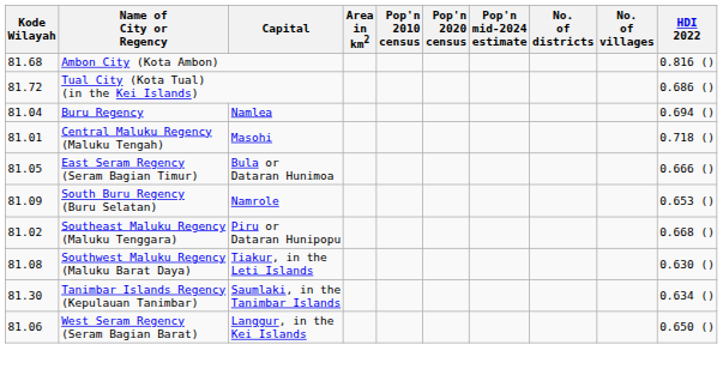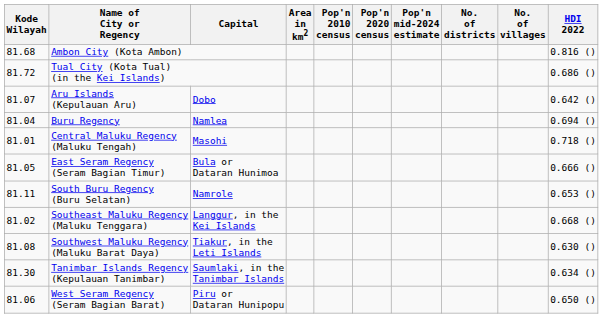 <table class="wikitable sortable">
 <tr>
 <th>Kode<br>Wilayah</th>
 <th>Name of<br>City or <br>Regency</th>
 <th>Capital</th>
 <th>Area <br> in<br>km<sup>2</sup></th>
 <th scope="col" text- style="text-align:right;">Pop'n <br>2010 <br>census</th>
 <th scope="col" style="text-align:right;" text->Pop'n <br>2020 <br>census</th>
 <th>Pop'n <br>mid-2024 <br>estimate</th>
 <th>No.<br>of<br> districts</th>
 <th>No.<br>of<br> villages</th>
 <th><a href='#'>HDI</a><br>2022</th>
 </tr>
 <tr>
 <td>81.68</td>
 <td colspan="2"><a href='#'>Ambon City</a> (Kota Ambon)</td>
 <td style="text-align:right;"></td>
 <td style="text-align:right;"></td>
 <td style="text-align:right;"></td>
 <td style="text-align:right;"></td>
 <td style="text-align:center;"></td>
 <td style="text-align:center;"></td>
 <td>0.816 ()</td>
 </tr>
 <tr>
 <td>81.72</td>
 <td colspan="2"><a href='#'>Tual City</a> (Kota Tual)<br>(in the <a href='#'>Kei Islands</a>)</td>
 <td style="text-align:right;"></td>
 <td style="text-align:right;"></td>
 <td style="text-align:right;"></td>
 <td style="text-align:right;"></td>
 <td style="text-align:center;"></td>
 <td style="text-align:center;"></td>
 <td>0.686 ()</td>
+</tr>
+<tr>
+<td>81.07</td>
+<td><a href='#'>Aru Islands</a> <br>(Kepulauan Aru)</td>
+<td><a href='#'>Dobo</a></td>
+<td style="text-align:right;"></td>
+<td style="text-align:right;"></td>
+<td style="text-align:right;"></td>
+<td style="text-align:right;"></td>
+<td style="text-align:center;"></td>
+<td style="text-align:center;"></td>
+<td>0.642 ()</td>
 </tr>
 <tr>
 <td>81.04</td>
 <td><a href='#'>Buru Regency</a></td>
 <td><a href='#'>Namlea</a></td>
 <td style="text-align:right;"></td>
 <td style="text-align:right;"></td>
 <td style="text-align:right;"></td>
 <td style="text-align:right;"></td>
 <td style="text-align:center;"></td>
 <td style="text-align:center;"></td>
 <td>0.694 ()</td>
 </tr>
 <tr>
 <td>81.01</td>
 <td><a href='#'>Central Maluku Regency</a> <br>(Maluku Tengah)</td>
 <td><a href='#'>Masohi</a></td>
 <td style="text-align:right;"></td>
 <td style="text-align:right;"></td>
 <td style="text-align:right;"></td>
 <td style="text-align:right;"></td>
 <td style="text-align:center;"></td>
 <td style="text-align:center;"></td>
 <td>0.718 ()</td>
 </tr>
 <tr>
 <td>81.05</td>
 <td><a href='#'>East Seram Regency</a> <br>(Seram Bagian Timur)</td>
 <td><a href='#'>Bula</a> or <br>Dataran Hunimoa</td>
 <td style="text-align:right;"></td>
 <td style="text-align:right;"></td>
 <td style="text-align:right;"></td>
 <td style="text-align:right;"></td>
 <td style="text-align:center;"></td>
 <td style="text-align:center;"></td>
 <td>0.666 ()</td>
 </tr>
 <tr>
-<td>81.09</td>
+<td>81.11</td>
 <td><a href='#'>South Buru Regency</a> <br>(Buru Selatan)</td>
 <td><a href='#'>Namrole</a></td>
 <td style="text-align:right;"></td>
 <td style="text-align:right;"></td>
 <td style="text-align:right;"></td>
 <td style="text-align:right;"></td>
 <td style="text-align:center;"></td>
 <td style="text-align:center;"></td>
 <td>0.653 ()</td>
 </tr>
 <tr>
 <td>81.02</td>
 <td><a href='#'>Southeast Maluku Regency</a> <br>(Maluku Tenggara)</td>
-<td><a href='#'>Piru</a> or <br>Dataran Hunipopu</td>
+<td><a href='#'>Langgur</a>, in the <br><a href='#'>Kei Islands</a></td>
 <td style="text-align:right;"></td>
 <td style="text-align:right;"></td>
 <td style="text-align:right;"></td>
 <td style="text-align:right;"></td>
 <td style="text-align:center;"></td>
 <td style="text-align:center;"></td>
 <td>0.668 ()</td>
 </tr>
 <tr>
 <td>81.08</td>
 <td><a href='#'>Southwest Maluku Regency</a> <br>(Maluku Barat Daya)</td>
 <td><a href='#'>Tiakur</a>, in the <br><a href='#'>Leti Islands</a></td>
 <td style="text-align:right;"></td>
 <td style="text-align:right;"></td>
 <td style="text-align:right;"></td>
 <td style="text-align:right;"></td>
 <td style="text-align:center;"></td>
 <td style="text-align:center;"></td>
 <td>0.630 ()</td>
 </tr>
 <tr>
 <td>81.30</td>
 <td><a href='#'>Tanimbar Islands Regency</a> <br>(Kepulauan Tanimbar)</td>
 <td><a href='#'>Saumlaki</a>, in the <br><a href='#'>Tanimbar Islands</a></td>
 <td style="text-align:right;"></td>
 <td style="text-align:right;"></td>
 <td style="text-align:right;"></td>
 <td style="text-align:right;"></td>
 <td style="text-align:center;"></td>
 <td style="text-align:center;"></td>
 <td>0.634 ()</td>
 </tr>
 <tr>
 <td>81.06</td>
 <td><a href='#'>West Seram Regency</a> <br>(Seram Bagian Barat)</td>
-<td><a href='#'>Langgur</a>, in the <br><a href='#'>Kei Islands</a></td>
+<td><a href='#'>Piru</a> or <br>Dataran Hunipopu</td>
 <td style="text-align:right;"></td>
 <td style="text-align:right;"></td>
 <td style="text-align:right;"></td>
 <td style="text-align:right;"></td>
 <td style="text-align:center;"></td>
 <td style="text-align:center;"></td>
 <td>0.650 ()</td>
 </tr>
 </table>
